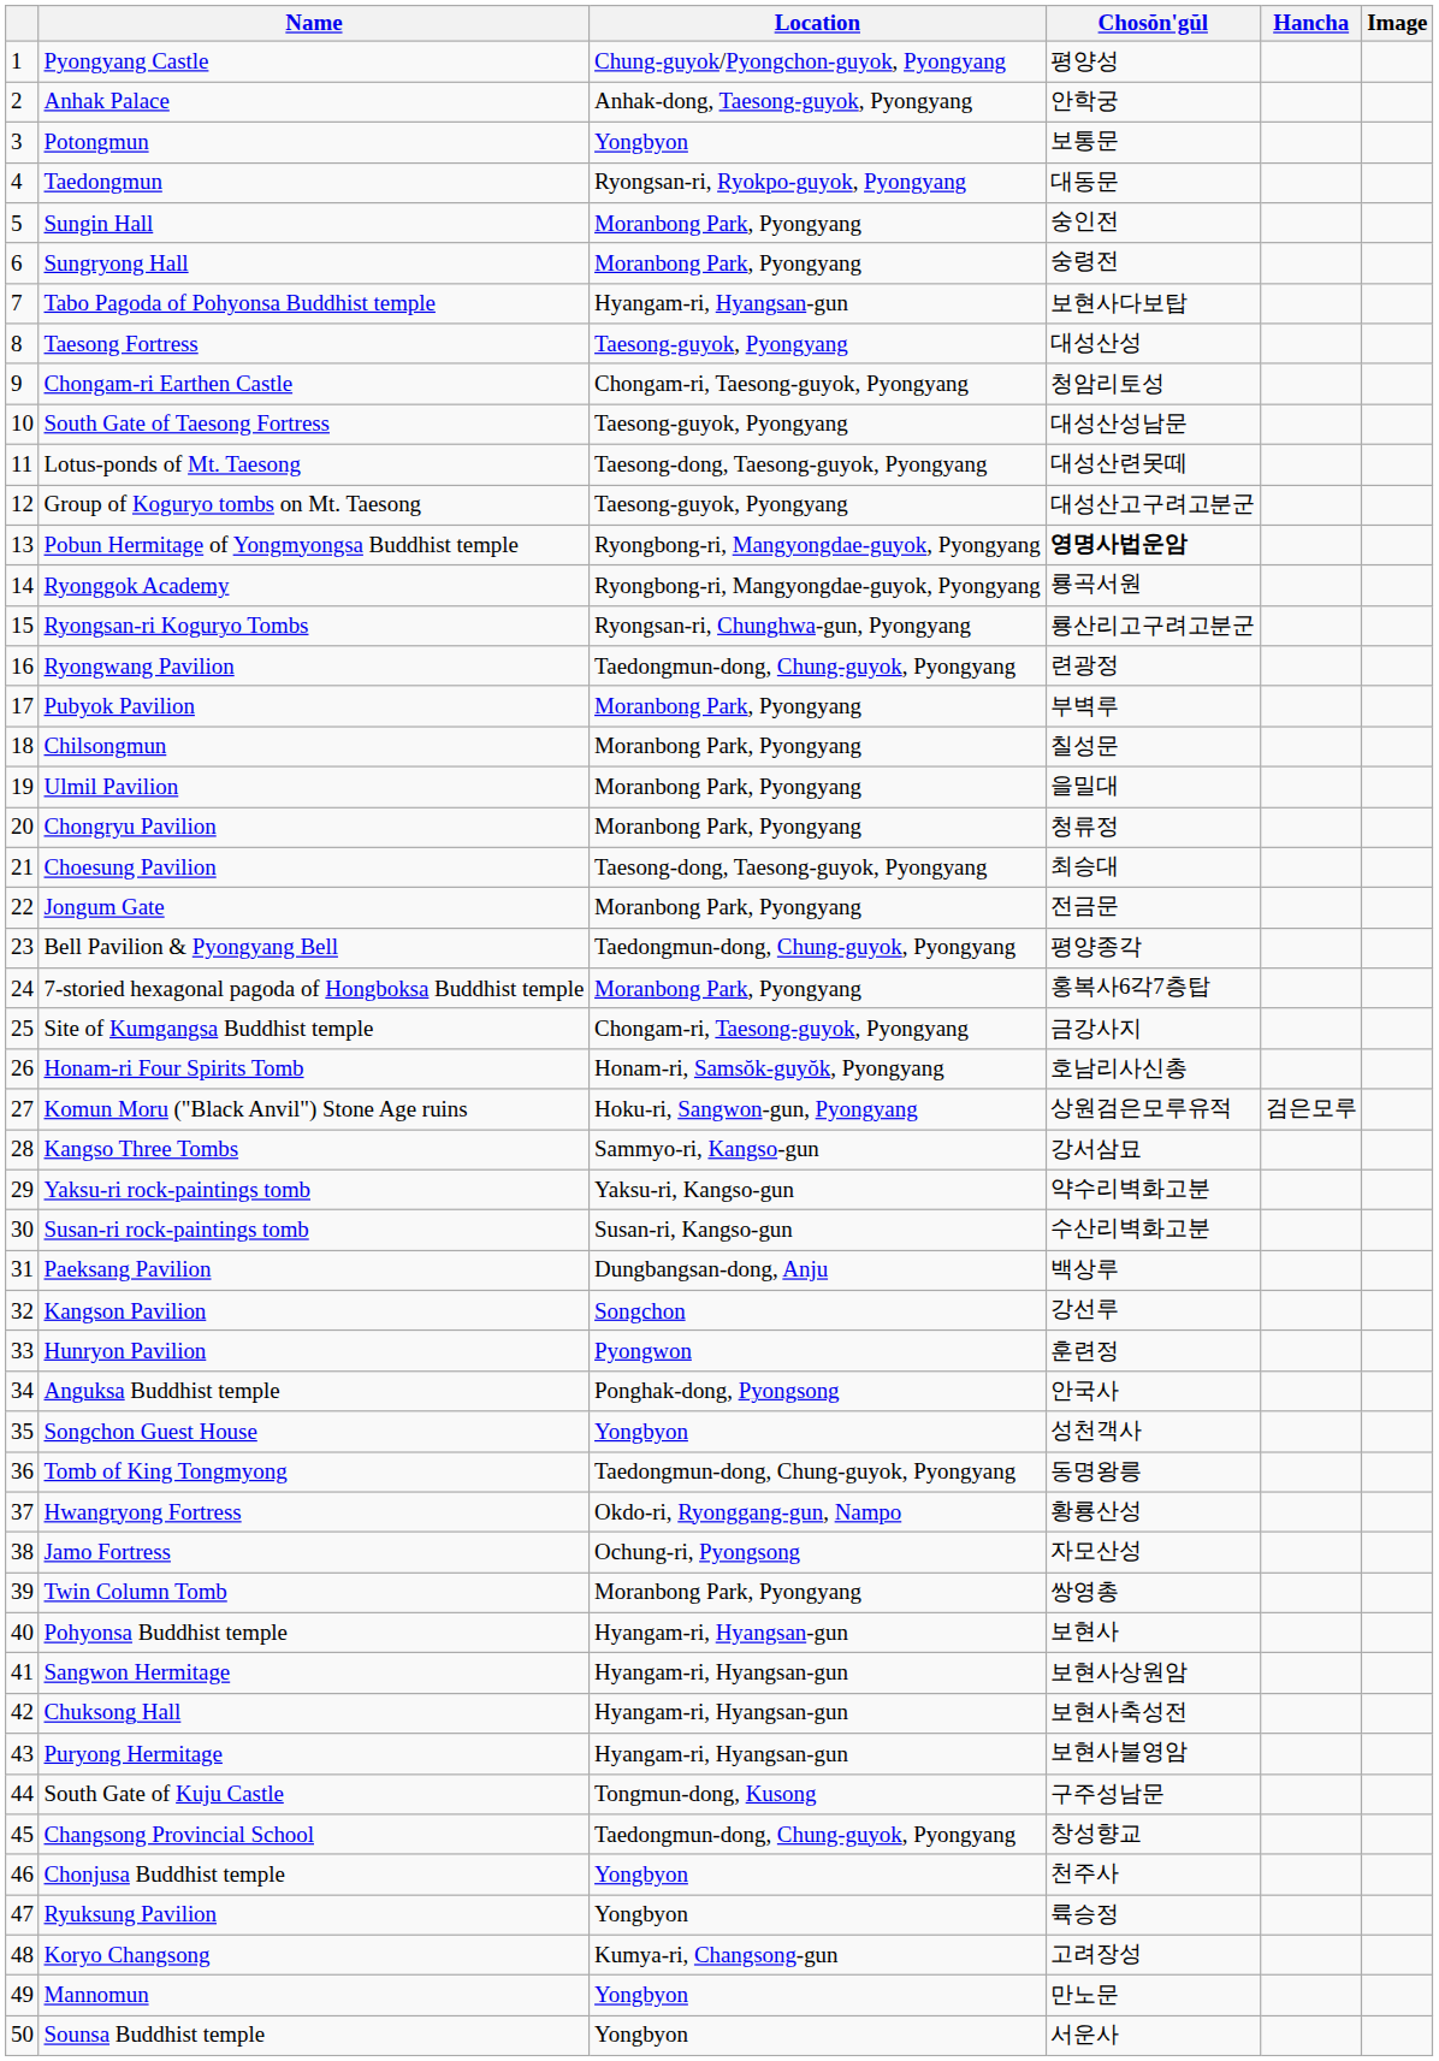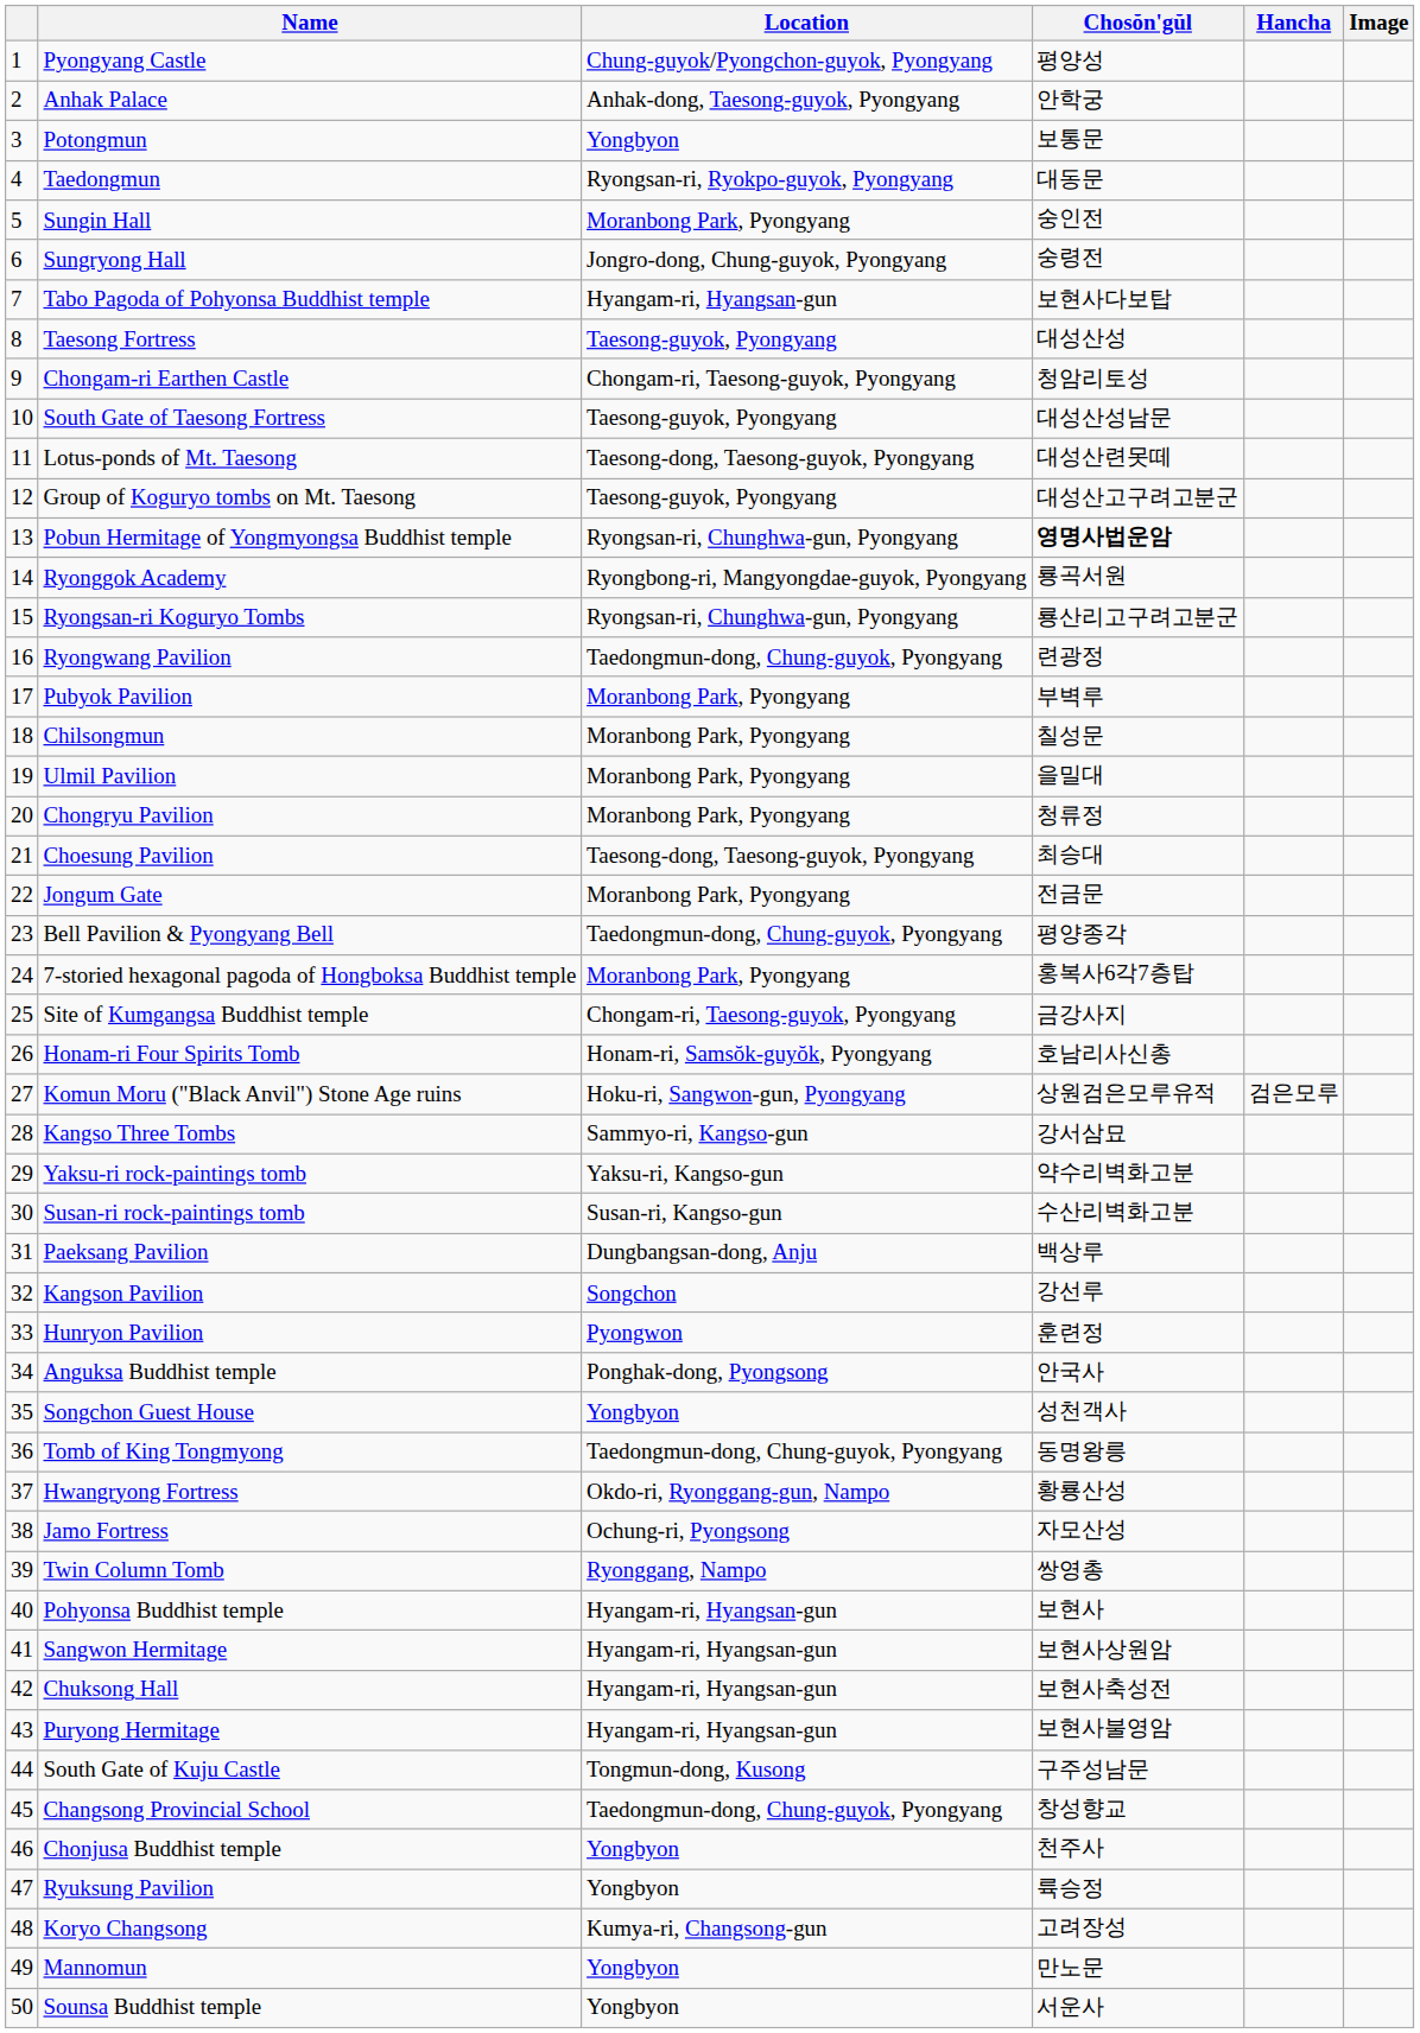 <table class="wikitable">
 <tr>
 <th></th>
 <th><a href='#'>Name</a></th>
 <th><a href='#'>Location</a></th>
 <th><a href='#'>Chosŏn'gŭl</a></th>
 <th><a href='#'>Hancha</a></th>
 <th>Image</th>
 </tr>
 <tr>
 <td>1</td>
 <td><a href='#'>Pyongyang Castle</a></td>
 <td><a href='#'>Chung-guyok</a>/<a href='#'>Pyongchon-guyok</a>, <a href='#'>Pyongyang</a></td>
 <td>평양성</td>
 <td></td>
 <td></td>
 </tr>
 <tr>
 <td>2</td>
 <td><a href='#'>Anhak Palace</a></td>
 <td>Anhak-dong, <a href='#'>Taesong-guyok</a>, Pyongyang</td>
 <td>안학궁</td>
 <td></td>
 <td></td>
 </tr>
 <tr>
 <td>3</td>
 <td><a href='#'>Potongmun</a></td>
 <td><a href='#'>Yongbyon</a></td>
 <td>보통문</td>
 <td></td>
 <td></td>
 </tr>
 <tr>
 <td>4</td>
 <td><a href='#'>Taedongmun</a></td>
 <td>Ryongsan-ri, <a href='#'>Ryokpo-guyok</a>, <a href='#'>Pyongyang</a></td>
 <td>대동문</td>
 <td></td>
 <td></td>
 </tr>
 <tr>
 <td>5</td>
 <td><a href='#'>Sungin Hall</a></td>
 <td><a href='#'>Moranbong Park</a>, Pyongyang</td>
 <td>숭인전</td>
 <td></td>
 <td></td>
 </tr>
 <tr>
 <td>6</td>
 <td><a href='#'>Sungryong Hall</a></td>
-<td><a href='#'>Moranbong Park</a>, Pyongyang</td>
+<td>Jongro-dong, Chung-guyok, Pyongyang</td>
 <td>숭령전</td>
 <td></td>
 <td></td>
 </tr>
 <tr>
 <td>7</td>
 <td><a href='#'>Tabo Pagoda of Pohyonsa Buddhist temple</a></td>
 <td>Hyangam-ri, <a href='#'>Hyangsan</a>-gun</td>
 <td>보현사다보탑</td>
 <td></td>
 <td></td>
 </tr>
 <tr>
 <td>8</td>
 <td><a href='#'>Taesong Fortress</a></td>
 <td><a href='#'>Taesong-guyok</a>, <a href='#'>Pyongyang</a></td>
 <td>대성산성</td>
 <td></td>
 <td></td>
 </tr>
 <tr>
 <td>9</td>
 <td><a href='#'>Chongam-ri Earthen Castle</a></td>
 <td>Chongam-ri, Taesong-guyok, Pyongyang</td>
 <td>청암리토성</td>
 <td></td>
 <td></td>
 </tr>
 <tr>
 <td>10</td>
 <td><a href='#'>South Gate of Taesong Fortress</a></td>
 <td>Taesong-guyok, Pyongyang</td>
 <td>대성산성남문</td>
 <td></td>
 <td></td>
 </tr>
 <tr>
 <td>11</td>
 <td>Lotus-ponds of <a href='#'>Mt. Taesong</a></td>
 <td>Taesong-dong, Taesong-guyok, Pyongyang</td>
 <td>대성산련못떼</td>
 <td></td>
 <td></td>
 </tr>
 <tr>
 <td>12</td>
 <td>Group of <a href='#'>Koguryo tombs</a> on Mt. Taesong</td>
 <td>Taesong-guyok, Pyongyang</td>
 <td>대성산고구려고분군</td>
 <td></td>
 <td></td>
 </tr>
 <tr>
 <td>13</td>
 <td><a href='#'>Pobun Hermitage</a> of <a href='#'>Yongmyongsa</a> Buddhist temple</td>
-<td>Ryongbong-ri, <a href='#'>Mangyongdae-guyok</a>, Pyongyang</td>
+<td>Ryongsan-ri, <a href='#'>Chunghwa</a>-gun, Pyongyang</td>
 <td><strong>영명사법운암</strong></td>
 <td></td>
 <td></td>
 </tr>
 <tr>
 <td>14</td>
 <td><a href='#'>Ryonggok Academy</a></td>
 <td>Ryongbong-ri, Mangyongdae-guyok, Pyongyang</td>
 <td>룡곡서원</td>
 <td></td>
 <td></td>
 </tr>
 <tr>
 <td>15</td>
 <td><a href='#'>Ryongsan-ri Koguryo Tombs</a></td>
 <td>Ryongsan-ri, <a href='#'>Chunghwa</a>-gun, Pyongyang</td>
 <td>룡산리고구려고분군</td>
 <td></td>
 <td></td>
 </tr>
 <tr>
 <td>16</td>
 <td><a href='#'>Ryongwang Pavilion</a></td>
 <td>Taedongmun-dong, <a href='#'>Chung-guyok</a>, Pyongyang</td>
 <td>련광정</td>
 <td></td>
 <td></td>
 </tr>
 <tr>
 <td>17</td>
 <td><a href='#'>Pubyok Pavilion</a></td>
 <td><a href='#'>Moranbong Park</a>, Pyongyang</td>
 <td>부벽루</td>
 <td></td>
 <td></td>
 </tr>
 <tr>
 <td>18</td>
 <td><a href='#'>Chilsongmun</a></td>
 <td>Moranbong Park, Pyongyang</td>
 <td>칠성문</td>
 <td></td>
 <td></td>
 </tr>
 <tr>
 <td>19</td>
 <td><a href='#'>Ulmil Pavilion</a></td>
 <td>Moranbong Park, Pyongyang</td>
 <td>을밀대</td>
 <td></td>
 <td></td>
 </tr>
 <tr>
 <td>20</td>
 <td><a href='#'>Chongryu Pavilion</a></td>
 <td>Moranbong Park, Pyongyang</td>
 <td>청류정</td>
 <td></td>
 <td></td>
 </tr>
 <tr>
 <td>21</td>
 <td><a href='#'>Choesung Pavilion</a></td>
 <td>Taesong-dong, Taesong-guyok, Pyongyang</td>
 <td>최승대</td>
 <td></td>
 <td></td>
 </tr>
 <tr>
 <td>22</td>
 <td><a href='#'>Jongum Gate</a></td>
 <td>Moranbong Park, Pyongyang</td>
 <td>전금문</td>
 <td></td>
 <td></td>
 </tr>
 <tr>
 <td>23</td>
 <td>Bell Pavilion & <a href='#'>Pyongyang Bell</a></td>
 <td>Taedongmun-dong, <a href='#'>Chung-guyok</a>, Pyongyang</td>
 <td>평양종각</td>
 <td></td>
 <td></td>
 </tr>
 <tr>
 <td>24</td>
 <td>7-storied hexagonal pagoda of <a href='#'>Hongboksa</a> Buddhist temple</td>
 <td><a href='#'>Moranbong Park</a>, Pyongyang</td>
 <td>홍복사6각7층탑</td>
 <td></td>
 <td></td>
 </tr>
 <tr>
 <td>25</td>
 <td>Site of <a href='#'>Kumgangsa</a> Buddhist temple</td>
 <td>Chongam-ri, <a href='#'>Taesong-guyok</a>, Pyongyang</td>
 <td>금강사지</td>
 <td></td>
 <td></td>
 </tr>
 <tr>
 <td>26</td>
 <td><a href='#'>Honam-ri Four Spirits Tomb</a></td>
 <td>Honam-ri, <a href='#'>Samsŏk-guyŏk</a>, Pyongyang</td>
 <td>호남리사신총</td>
 <td></td>
 <td></td>
 </tr>
 <tr>
 <td>27</td>
 <td><a href='#'>Komun Moru</a> ("Black Anvil") Stone Age ruins</td>
 <td>Hoku-ri, <a href='#'>Sangwon</a>-gun, <a href='#'>Pyongyang</a></td>
 <td>상원검은모루유적</td>
 <td>검은모루</td>
 <td></td>
 </tr>
 <tr>
 <td>28</td>
 <td><a href='#'>Kangso Three Tombs</a></td>
 <td>Sammyo-ri, <a href='#'>Kangso</a>-gun</td>
 <td>강서삼묘</td>
 <td></td>
 <td></td>
 </tr>
 <tr>
 <td>29</td>
 <td><a href='#'>Yaksu-ri rock-paintings tomb</a></td>
 <td>Yaksu-ri, Kangso-gun</td>
 <td>약수리벽화고분</td>
 <td></td>
 <td></td>
 </tr>
 <tr>
 <td>30</td>
 <td><a href='#'>Susan-ri rock-paintings tomb</a></td>
 <td>Susan-ri, Kangso-gun</td>
 <td>수산리벽화고분</td>
 <td></td>
 <td></td>
 </tr>
 <tr>
 <td>31</td>
 <td><a href='#'>Paeksang Pavilion</a></td>
 <td>Dungbangsan-dong, <a href='#'>Anju</a></td>
 <td>백상루</td>
 <td></td>
 <td></td>
 </tr>
 <tr>
 <td>32</td>
 <td><a href='#'>Kangson Pavilion</a></td>
 <td><a href='#'>Songchon</a></td>
 <td>강선루</td>
 <td></td>
 <td></td>
 </tr>
 <tr>
 <td>33</td>
 <td><a href='#'>Hunryon Pavilion</a></td>
 <td><a href='#'>Pyongwon</a></td>
 <td>훈련정</td>
 <td></td>
 <td></td>
 </tr>
 <tr>
 <td>34</td>
 <td><a href='#'>Anguksa</a> Buddhist temple</td>
 <td>Ponghak-dong, <a href='#'>Pyongsong</a></td>
 <td>안국사</td>
 <td></td>
 <td></td>
 </tr>
 <tr>
 <td>35</td>
 <td><a href='#'>Songchon Guest House</a></td>
 <td><a href='#'>Yongbyon</a></td>
 <td>성천객사</td>
 <td></td>
 <td></td>
 </tr>
 <tr>
 <td>36</td>
 <td><a href='#'>Tomb of King Tongmyong</a></td>
 <td>Taedongmun-dong, Chung-guyok, Pyongyang</td>
 <td>동명왕릉</td>
 <td></td>
 <td></td>
 </tr>
 <tr>
 <td>37</td>
 <td><a href='#'>Hwangryong Fortress</a></td>
 <td>Okdo-ri, <a href='#'>Ryonggang-gun</a>, <a href='#'>Nampo</a></td>
 <td>황룡산성</td>
 <td></td>
 <td></td>
 </tr>
 <tr>
 <td>38</td>
 <td><a href='#'>Jamo Fortress</a></td>
 <td>Ochung-ri, <a href='#'>Pyongsong</a></td>
 <td>자모산성</td>
 <td></td>
 <td></td>
 </tr>
 <tr>
 <td>39</td>
 <td><a href='#'>Twin Column Tomb</a></td>
-<td>Moranbong Park, Pyongyang</td>
+<td><a href='#'>Ryonggang</a>, <a href='#'>Nampo</a></td>
 <td>쌍영총</td>
 <td></td>
 <td></td>
 </tr>
 <tr>
 <td>40</td>
 <td><a href='#'>Pohyonsa</a> Buddhist temple</td>
 <td>Hyangam-ri, <a href='#'>Hyangsan</a>-gun</td>
 <td>보현사</td>
 <td></td>
 <td></td>
 </tr>
 <tr>
 <td>41</td>
 <td><a href='#'>Sangwon Hermitage</a></td>
 <td>Hyangam-ri, Hyangsan-gun</td>
 <td>보현사상원암</td>
 <td></td>
 <td></td>
 </tr>
 <tr>
 <td>42</td>
 <td><a href='#'>Chuksong Hall</a></td>
 <td>Hyangam-ri, Hyangsan-gun</td>
 <td>보현사축성전</td>
 <td></td>
 <td></td>
 </tr>
 <tr>
 <td>43</td>
 <td><a href='#'>Puryong Hermitage</a></td>
 <td>Hyangam-ri, Hyangsan-gun</td>
 <td>보현사불영암</td>
 <td></td>
 <td></td>
 </tr>
 <tr>
 <td>44</td>
 <td>South Gate of <a href='#'>Kuju Castle</a></td>
 <td>Tongmun-dong, <a href='#'>Kusong</a></td>
 <td>구주성남문</td>
 <td></td>
 <td></td>
 </tr>
 <tr>
 <td>45</td>
 <td><a href='#'>Changsong Provincial School</a></td>
 <td>Taedongmun-dong, <a href='#'>Chung-guyok</a>, Pyongyang</td>
 <td>창성향교</td>
 <td></td>
 <td></td>
 </tr>
 <tr>
 <td>46</td>
 <td><a href='#'>Chonjusa</a> Buddhist temple</td>
 <td><a href='#'>Yongbyon</a></td>
 <td>천주사</td>
 <td></td>
 <td></td>
 </tr>
 <tr>
 <td>47</td>
 <td><a href='#'>Ryuksung Pavilion</a></td>
 <td>Yongbyon</td>
 <td>륙승정</td>
 <td></td>
 <td></td>
 </tr>
 <tr>
 <td>48</td>
 <td><a href='#'>Koryo Changsong</a></td>
 <td>Kumya-ri, <a href='#'>Changsong</a>-gun</td>
 <td>고려장성</td>
 <td></td>
 <td></td>
 </tr>
 <tr>
 <td>49</td>
 <td><a href='#'>Mannomun</a></td>
 <td><a href='#'>Yongbyon</a></td>
 <td>만노문</td>
 <td></td>
 <td></td>
 </tr>
 <tr>
 <td>50</td>
 <td><a href='#'>Sounsa</a> Buddhist temple</td>
 <td>Yongbyon</td>
 <td>서운사</td>
 <td></td>
 <td></td>
 </tr>
 </table>
